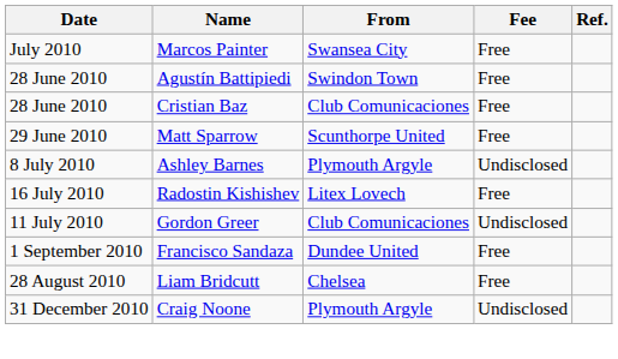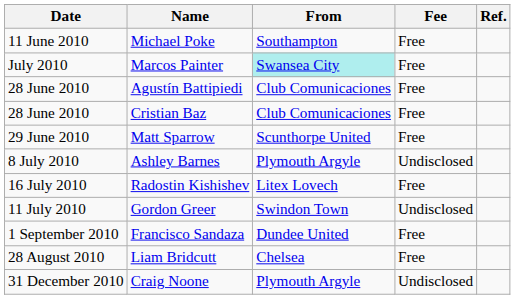 <table class="wikitable">
 <tr>
 <th>Date</th>
 <th>Name</th>
 <th>From</th>
 <th>Fee</th>
 <th>Ref.</th>
 </tr>
 <tr>
+<td>11 June 2010</td>
+<td><a href='#'>Michael Poke</a></td>
+<td><a href='#'>Southampton</a></td>
+<td>Free</td>
+<td></td>
+</tr>
+<tr>
 <td>July 2010</td>
 <td><a href='#'>Marcos Painter</a></td>
-<td><a href='#'>Swansea City</a></td>
+<td style="background: paleturquoise;"><a href='#'>Swansea City</a></td>
 <td>Free</td>
 <td></td>
 </tr>
 <tr>
 <td>28 June 2010</td>
 <td><a href='#'>Agustín Battipiedi</a></td>
-<td><a href='#'>Swindon Town</a></td>
+<td><a href='#'>Club Comunicaciones</a></td>
 <td>Free</td>
 <td></td>
 </tr>
 <tr>
 <td>28 June 2010</td>
 <td><a href='#'>Cristian Baz</a></td>
 <td><a href='#'>Club Comunicaciones</a></td>
 <td>Free</td>
 <td></td>
 </tr>
 <tr>
 <td>29 June 2010</td>
 <td><a href='#'>Matt Sparrow</a></td>
 <td><a href='#'>Scunthorpe United</a></td>
 <td>Free</td>
 <td></td>
 </tr>
 <tr>
 <td>8 July 2010</td>
 <td><a href='#'>Ashley Barnes</a></td>
 <td><a href='#'>Plymouth Argyle</a></td>
 <td>Undisclosed</td>
 <td></td>
 </tr>
 <tr>
 <td>16 July 2010</td>
 <td><a href='#'>Radostin Kishishev</a></td>
 <td><a href='#'>Litex Lovech</a></td>
 <td>Free</td>
 <td></td>
 </tr>
 <tr>
 <td>11 July 2010</td>
 <td><a href='#'>Gordon Greer</a></td>
-<td><a href='#'>Club Comunicaciones</a></td>
+<td><a href='#'>Swindon Town</a></td>
 <td>Undisclosed</td>
 <td></td>
 </tr>
 <tr>
 <td>1 September 2010</td>
 <td><a href='#'>Francisco Sandaza</a></td>
 <td><a href='#'>Dundee United</a></td>
 <td>Free</td>
 <td></td>
 </tr>
 <tr>
 <td>28 August 2010</td>
 <td><a href='#'>Liam Bridcutt</a></td>
 <td><a href='#'>Chelsea</a></td>
 <td>Free</td>
 <td></td>
 </tr>
 <tr>
 <td>31 December 2010</td>
 <td><a href='#'>Craig Noone</a></td>
 <td><a href='#'>Plymouth Argyle</a></td>
 <td>Undisclosed</td>
 <td></td>
 </tr>
 </table>
